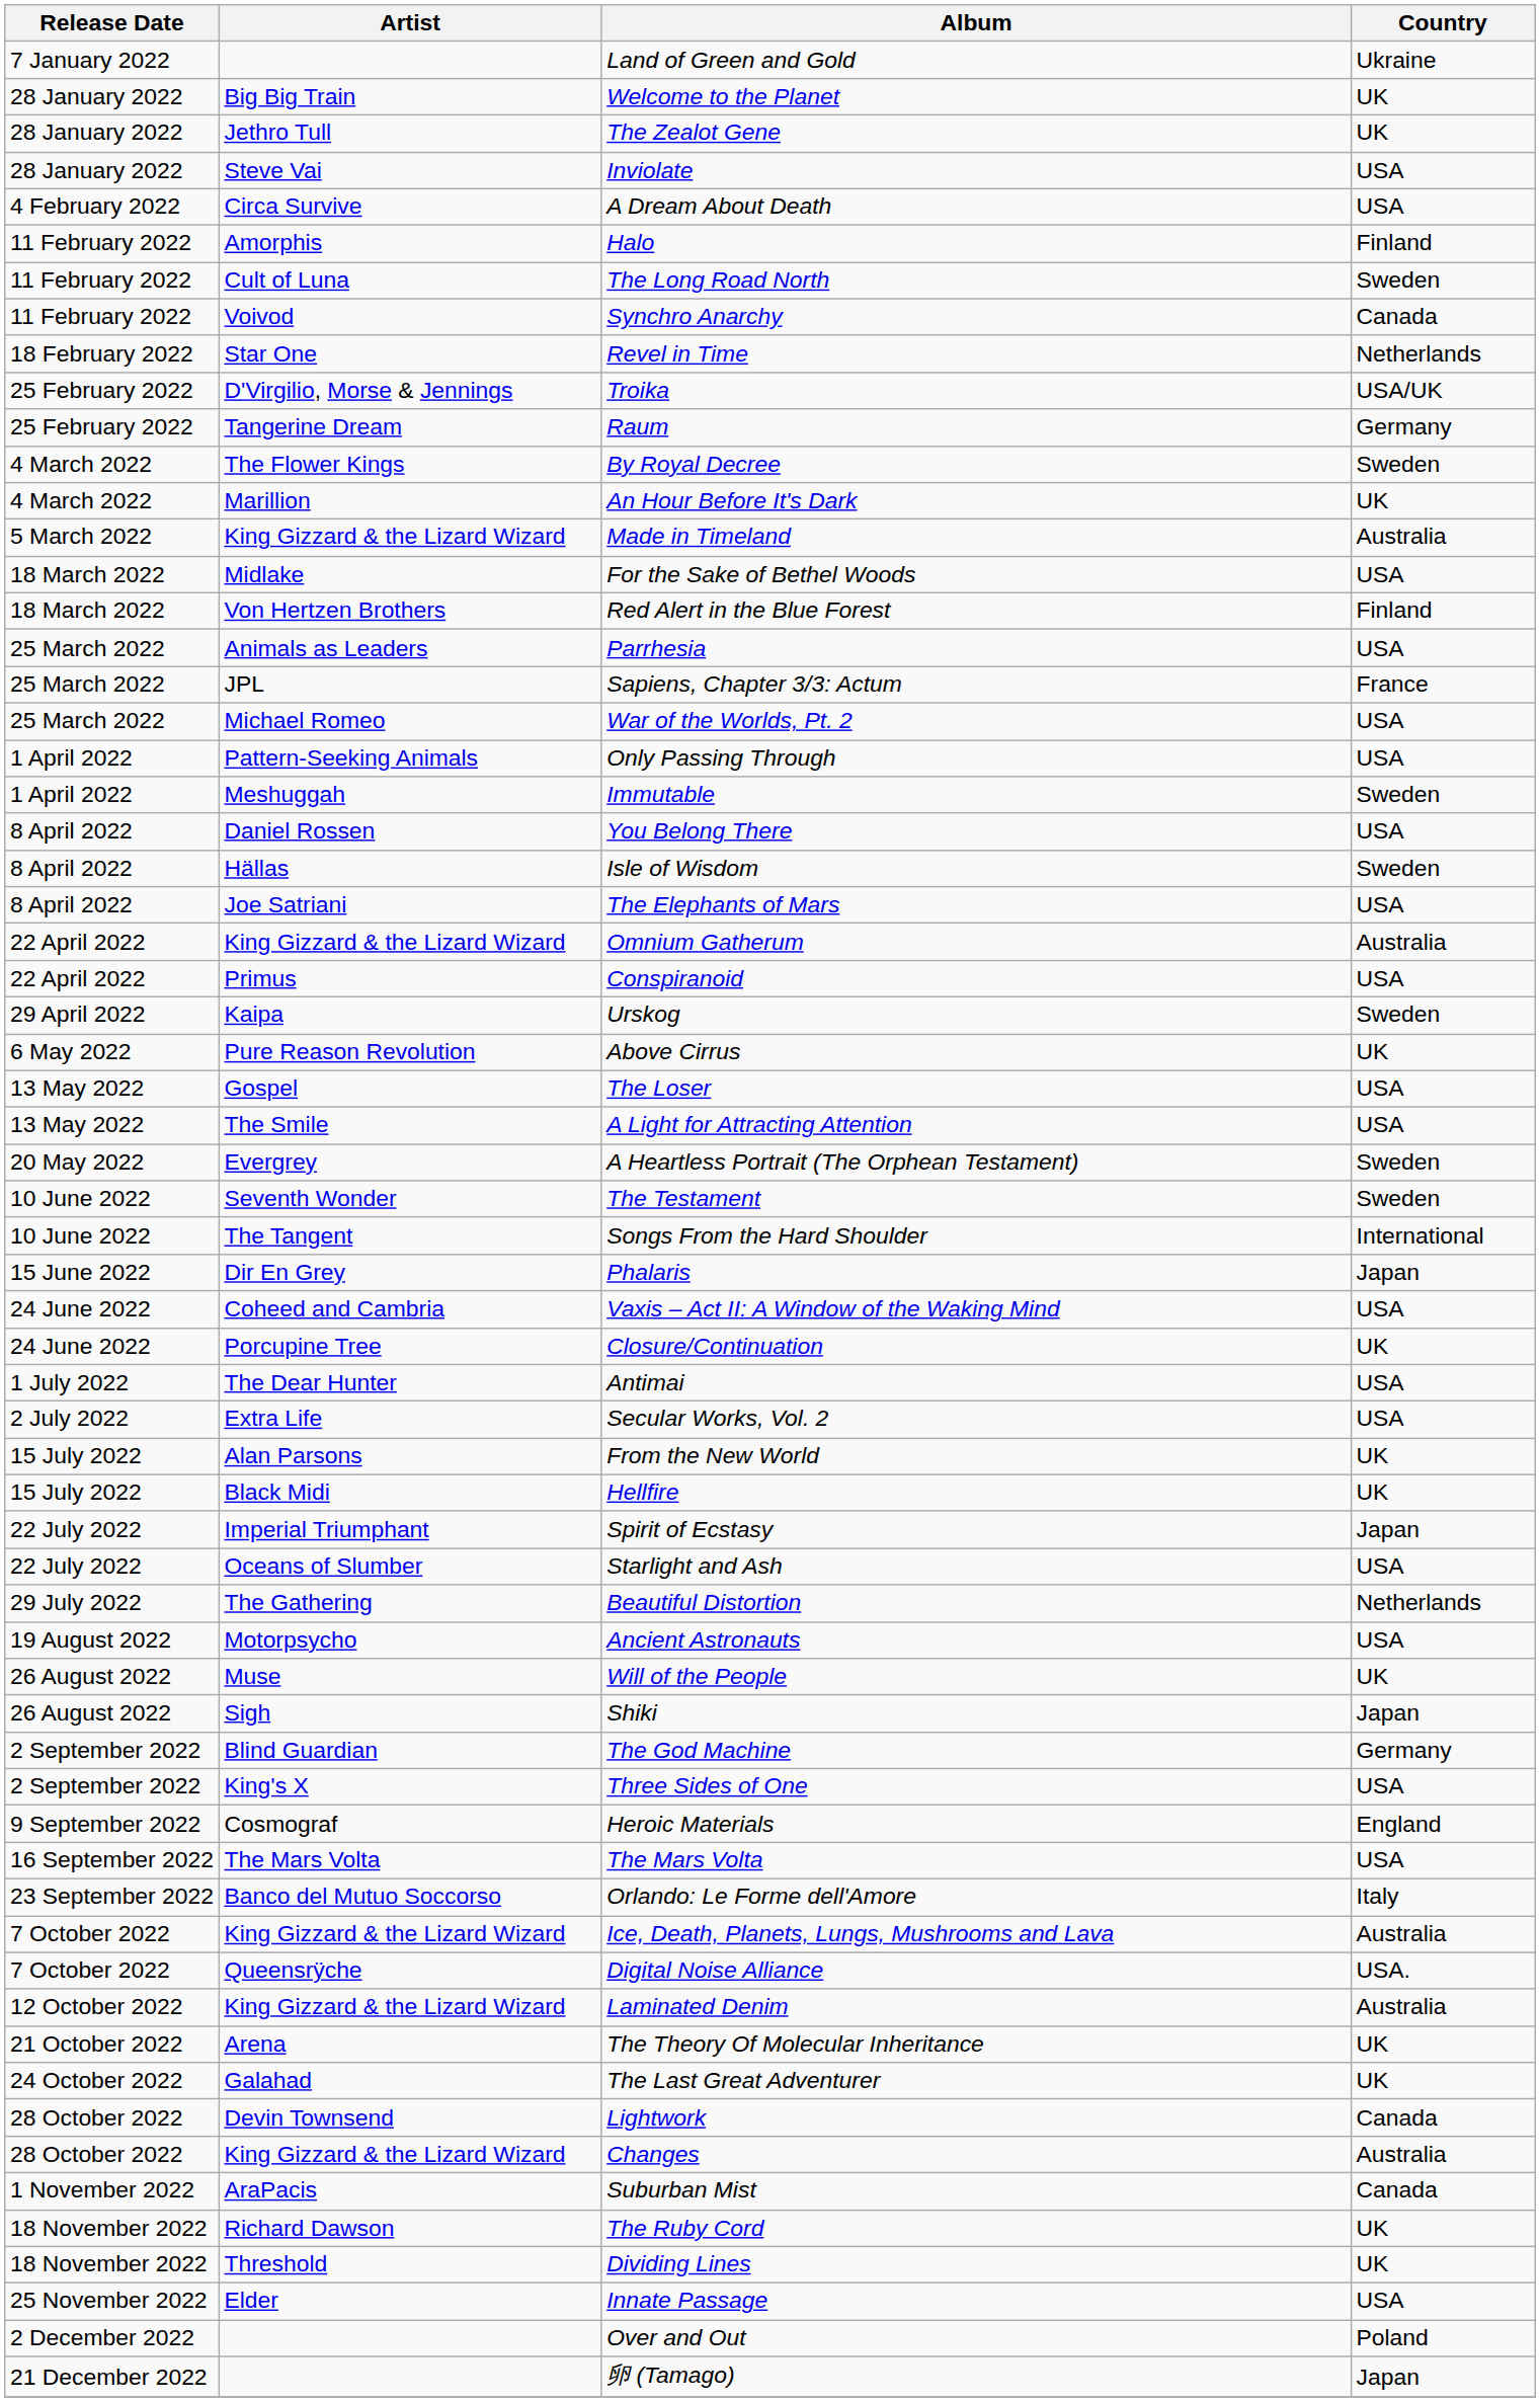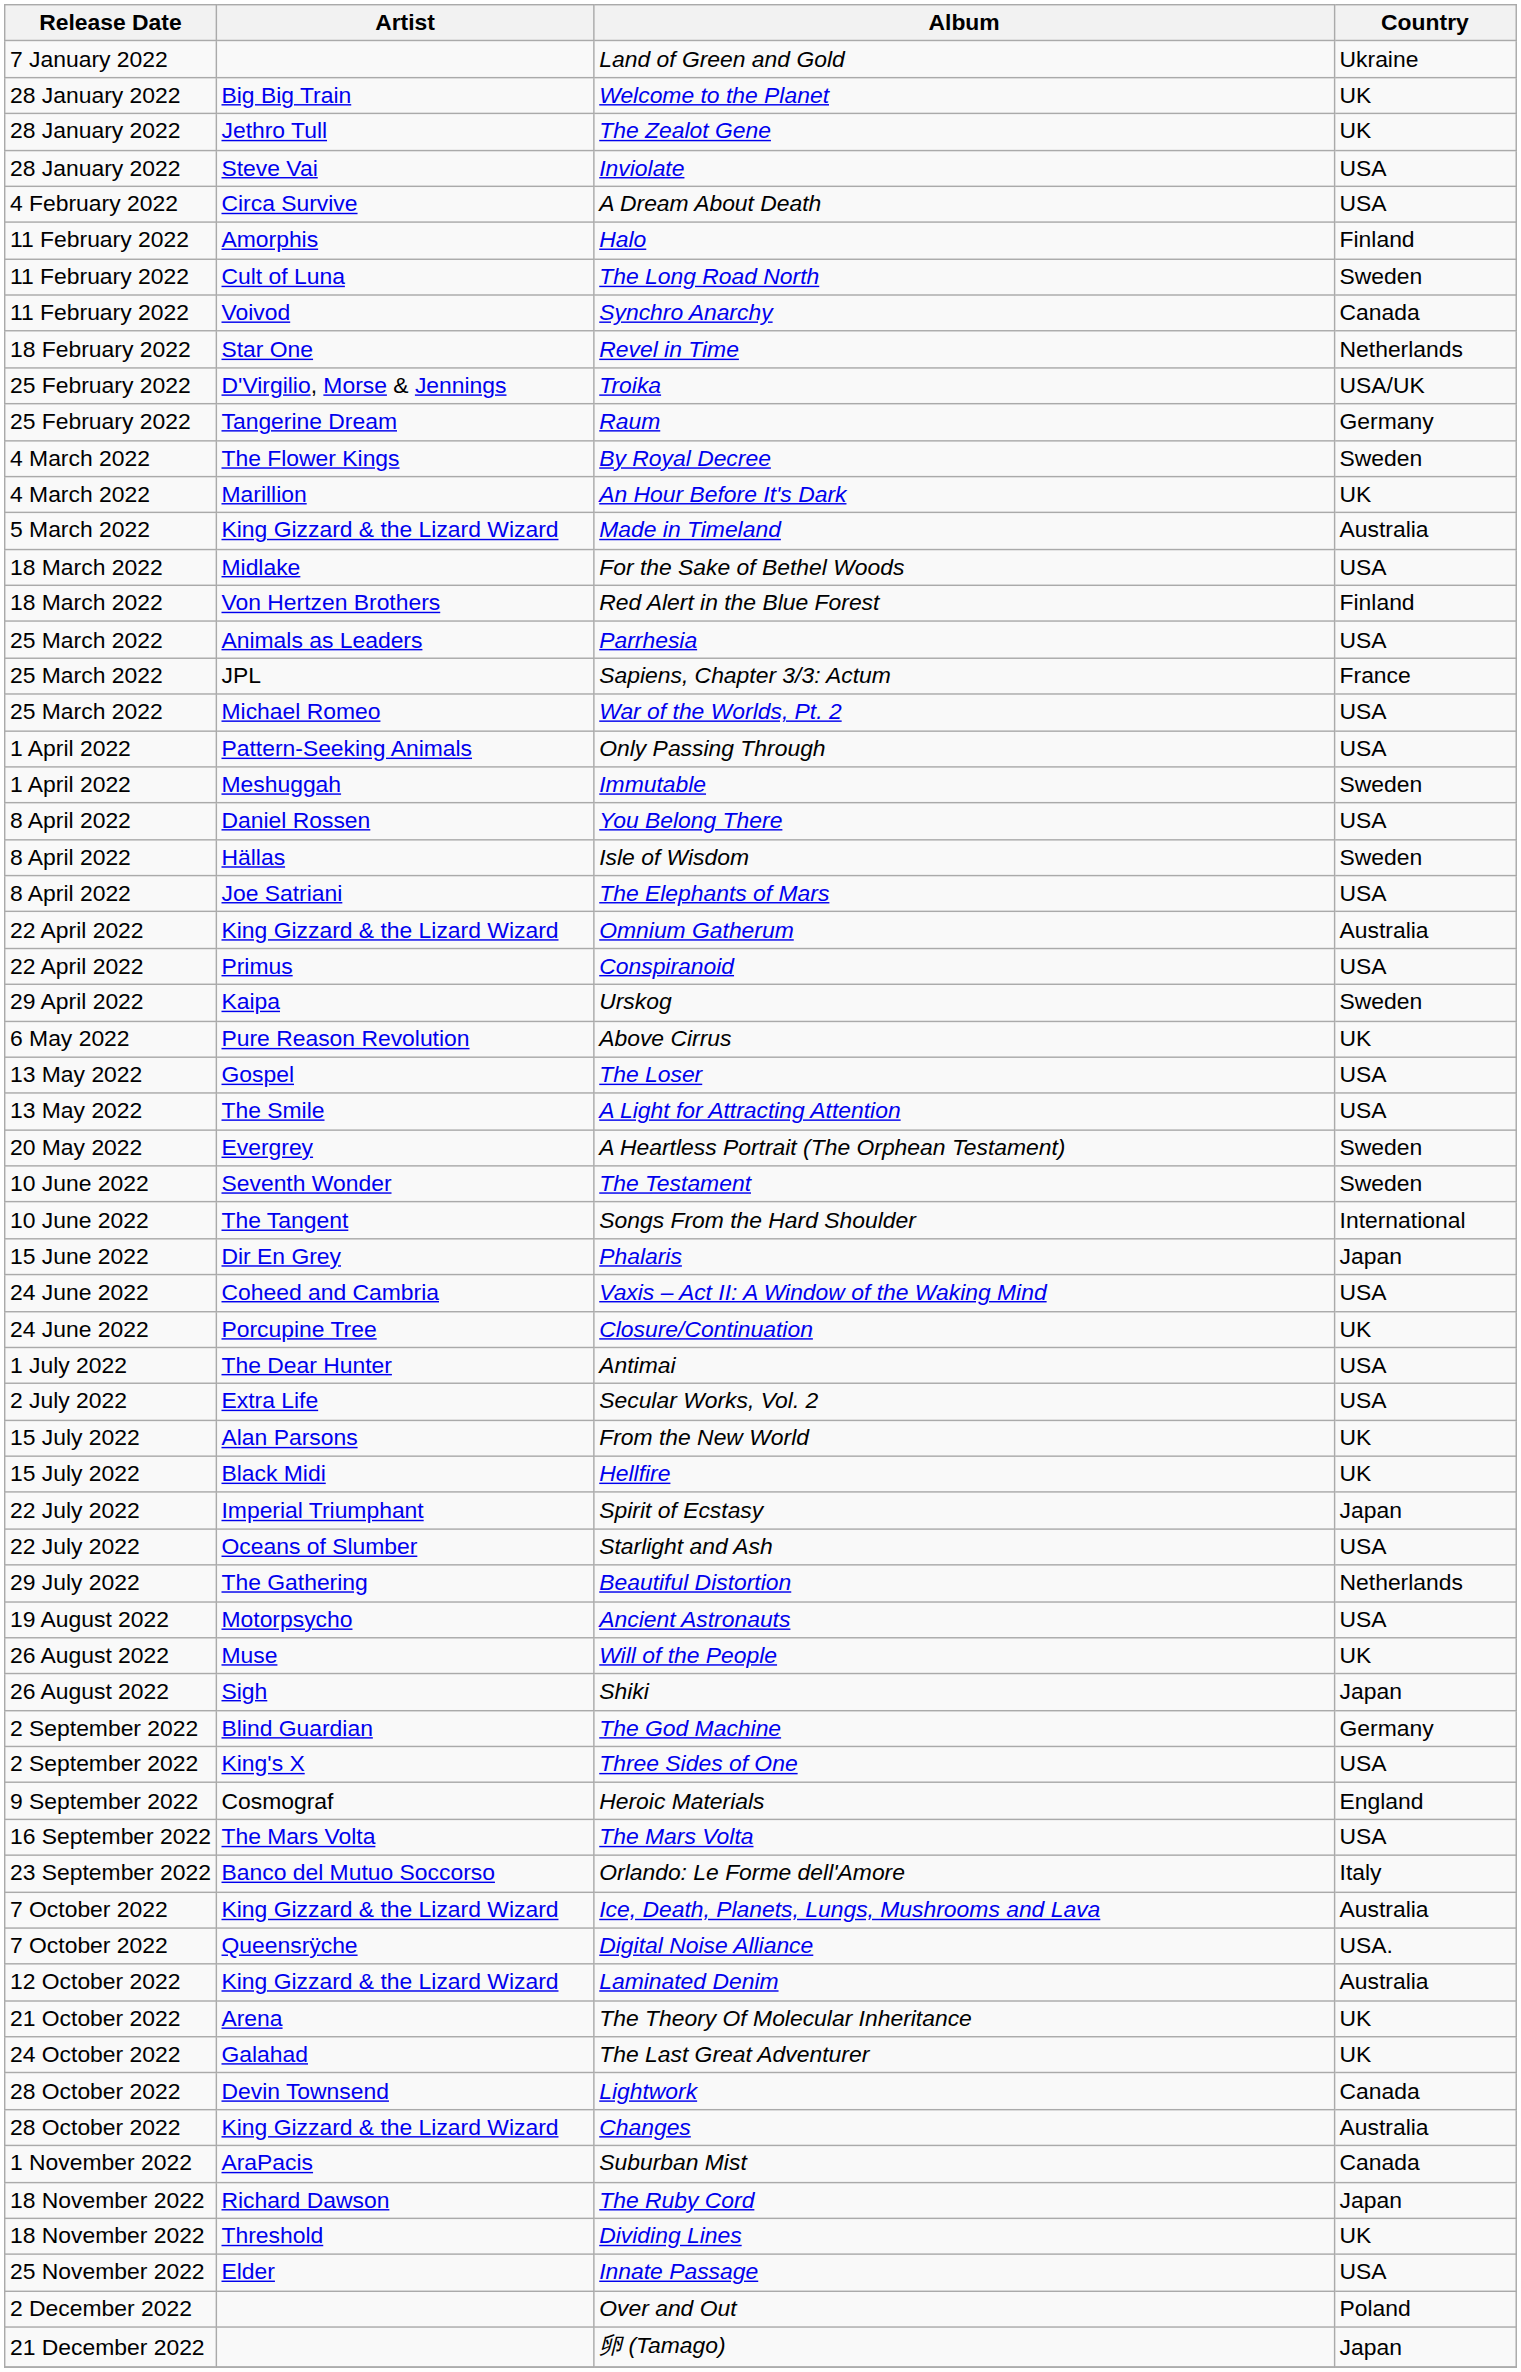 <table class="wikitable center">
 <tr>
 <th width="14%" align="center">Release Date</th>
 <th width="25%" align="center">Artist</th>
 <th width="49%" align="center">Album</th>
 <th width="12%" align="center">Country</th>
 </tr>
 <tr>
 <td>7 January 2022</td>
 <td></td>
 <td><em>Land of Green and Gold</em></td>
 <td>Ukraine</td>
 </tr>
 <tr>
 <td>28 January 2022</td>
 <td><a href='#'>Big Big Train</a></td>
 <td><em><a href='#'>Welcome to the Planet</a></em></td>
 <td>UK</td>
 </tr>
 <tr>
 <td>28 January 2022</td>
 <td><a href='#'>Jethro Tull</a></td>
 <td><em><a href='#'>The Zealot Gene</a></em></td>
 <td>UK</td>
 </tr>
 <tr>
 <td>28 January 2022</td>
 <td><a href='#'>Steve Vai</a></td>
 <td><a href='#'><em>Inviolate</em></a></td>
 <td>USA</td>
 </tr>
 <tr>
 <td>4 February 2022</td>
 <td><a href='#'>Circa Survive</a></td>
 <td><em>A Dream About Death</em></td>
 <td>USA</td>
 </tr>
 <tr>
 <td>11 February 2022</td>
 <td><a href='#'>Amorphis</a></td>
 <td><a href='#'><em>Halo</em></a></td>
 <td>Finland</td>
 </tr>
 <tr>
 <td>11 February 2022</td>
 <td><a href='#'>Cult of Luna</a></td>
 <td><em><a href='#'>The Long Road North</a></em></td>
 <td>Sweden</td>
 </tr>
 <tr>
 <td>11 February 2022</td>
 <td><a href='#'>Voivod</a></td>
 <td><em><a href='#'>Synchro Anarchy</a></em></td>
 <td>Canada</td>
 </tr>
 <tr>
 <td>18 February 2022</td>
 <td><a href='#'>Star One</a></td>
 <td><em><a href='#'>Revel in Time</a></em></td>
 <td>Netherlands</td>
 </tr>
 <tr>
 <td>25 February 2022</td>
 <td><a href='#'>D'Virgilio</a>, <a href='#'>Morse</a> & <a href='#'>Jennings</a></td>
 <td><a href='#'><em>Troika</em></a></td>
 <td>USA/UK</td>
 </tr>
 <tr>
 <td>25 February 2022</td>
 <td><a href='#'>Tangerine Dream</a></td>
 <td><a href='#'><em>Raum</em></a></td>
 <td>Germany</td>
 </tr>
 <tr>
 <td>4 March 2022</td>
 <td><a href='#'>The Flower Kings</a></td>
 <td><em><a href='#'>By Royal Decree</a></em></td>
 <td>Sweden</td>
 </tr>
 <tr>
 <td>4 March 2022</td>
 <td><a href='#'>Marillion</a></td>
 <td><em><a href='#'>An Hour Before It's Dark</a></em></td>
 <td>UK</td>
 </tr>
 <tr>
 <td>5 March 2022</td>
 <td><a href='#'>King Gizzard & the Lizard Wizard</a></td>
 <td><em><a href='#'>Made in Timeland</a></em></td>
 <td>Australia</td>
 </tr>
 <tr>
 <td>18 March 2022</td>
 <td><a href='#'>Midlake</a></td>
 <td><em>For the Sake of Bethel Woods</em></td>
 <td>USA</td>
 </tr>
 <tr>
 <td>18 March 2022</td>
 <td><a href='#'>Von Hertzen Brothers</a></td>
 <td><em>Red Alert in the Blue Forest</em></td>
 <td>Finland</td>
 </tr>
 <tr>
 <td>25 March 2022</td>
 <td><a href='#'>Animals as Leaders</a></td>
 <td><a href='#'><em>Parrhesia</em></a></td>
 <td>USA</td>
 </tr>
 <tr>
 <td>25 March 2022</td>
 <td>JPL</td>
 <td><em>Sapiens, Chapter 3/3: Actum</em></td>
 <td>France</td>
 </tr>
 <tr>
 <td>25 March 2022</td>
 <td><a href='#'>Michael Romeo</a></td>
 <td><em><a href='#'>War of the Worlds, Pt. 2</a></em></td>
 <td>USA</td>
 </tr>
 <tr>
 <td>1 April 2022</td>
 <td><a href='#'>Pattern-Seeking Animals</a></td>
 <td><em>Only Passing Through</em></td>
 <td>USA</td>
 </tr>
 <tr>
 <td>1 April 2022</td>
 <td><a href='#'>Meshuggah</a></td>
 <td><a href='#'><em>Immutable</em></a></td>
 <td>Sweden</td>
 </tr>
 <tr>
 <td>8 April 2022</td>
 <td><a href='#'>Daniel Rossen</a></td>
 <td><em><a href='#'>You Belong There</a></em></td>
 <td>USA</td>
 </tr>
 <tr>
 <td>8 April 2022</td>
 <td><a href='#'>Hällas</a></td>
 <td><em>Isle of Wisdom</em></td>
 <td>Sweden</td>
 </tr>
 <tr>
 <td>8 April 2022</td>
 <td><a href='#'>Joe Satriani</a></td>
 <td><em><a href='#'>The Elephants of Mars</a></em></td>
 <td>USA</td>
 </tr>
 <tr>
 <td>22 April 2022</td>
 <td><a href='#'>King Gizzard & the Lizard Wizard</a></td>
 <td><a href='#'><em>Omnium Gatherum</em></a></td>
 <td>Australia</td>
 </tr>
 <tr>
 <td>22 April 2022</td>
 <td><a href='#'>Primus</a></td>
 <td><em><a href='#'>Conspiranoid</a></em></td>
 <td>USA</td>
 </tr>
 <tr>
 <td>29 April 2022</td>
 <td><a href='#'>Kaipa</a></td>
 <td><em>Urskog</em></td>
 <td>Sweden</td>
 </tr>
 <tr>
 <td>6 May 2022</td>
 <td><a href='#'>Pure Reason Revolution</a></td>
 <td><em>Above Cirrus</em></td>
 <td>UK</td>
 </tr>
 <tr>
 <td>13 May 2022</td>
 <td><a href='#'>Gospel</a></td>
 <td><a href='#'><em>The Loser</em></a></td>
 <td>USA</td>
 </tr>
 <tr>
 <td>13 May 2022</td>
 <td><a href='#'>The Smile</a></td>
 <td><em><a href='#'>A Light for Attracting Attention</a></em></td>
 <td>USA</td>
 </tr>
 <tr>
 <td>20 May 2022</td>
 <td><a href='#'>Evergrey</a></td>
 <td><em>A Heartless Portrait (The Orphean Testament)</em></td>
 <td>Sweden</td>
 </tr>
 <tr>
 <td>10 June 2022</td>
 <td><a href='#'>Seventh Wonder</a></td>
 <td><a href='#'><em>The Testament</em></a></td>
 <td>Sweden</td>
 </tr>
 <tr>
 <td>10 June 2022</td>
 <td><a href='#'>The Tangent</a></td>
 <td><em>Songs From the Hard Shoulder</em></td>
 <td>International</td>
 </tr>
 <tr>
 <td>15 June 2022</td>
 <td><a href='#'>Dir En Grey</a></td>
 <td><a href='#'><em>Phalaris</em></a></td>
 <td>Japan</td>
 </tr>
 <tr>
 <td>24 June 2022</td>
 <td><a href='#'>Coheed and Cambria</a></td>
 <td><em><a href='#'>Vaxis – Act II: A Window of the Waking Mind</a></em></td>
 <td>USA</td>
 </tr>
 <tr>
 <td>24 June 2022</td>
 <td><a href='#'>Porcupine Tree</a></td>
 <td><em><a href='#'>Closure/Continuation</a></em></td>
 <td>UK</td>
 </tr>
 <tr>
 <td>1 July 2022</td>
 <td><a href='#'>The Dear Hunter</a></td>
 <td><em>Antimai</em></td>
 <td>USA</td>
 </tr>
 <tr>
 <td>2 July 2022</td>
 <td><a href='#'>Extra Life</a></td>
 <td><em>Secular Works, Vol. 2</em></td>
 <td>USA</td>
 </tr>
 <tr>
 <td>15 July 2022</td>
 <td><a href='#'>Alan Parsons</a></td>
 <td><em>From the New World</em></td>
 <td>UK</td>
 </tr>
 <tr>
 <td>15 July 2022</td>
 <td><a href='#'>Black Midi</a></td>
 <td><a href='#'><em>Hellfire</em></a></td>
 <td>UK</td>
 </tr>
 <tr>
 <td>22 July 2022</td>
 <td><a href='#'>Imperial Triumphant</a></td>
 <td><em>Spirit of Ecstasy</em></td>
 <td>Japan</td>
 </tr>
 <tr>
 <td>22 July 2022</td>
 <td><a href='#'>Oceans of Slumber</a></td>
 <td><em>Starlight and Ash</em></td>
 <td>USA</td>
 </tr>
 <tr>
 <td>29 July 2022</td>
 <td><a href='#'>The Gathering</a></td>
 <td><em><a href='#'>Beautiful Distortion</a></em></td>
 <td>Netherlands</td>
 </tr>
 <tr>
 <td>19 August 2022</td>
 <td><a href='#'>Motorpsycho</a></td>
 <td><a href='#'><em>Ancient Astronauts</em></a></td>
 <td>USA</td>
 </tr>
 <tr>
 <td>26 August 2022</td>
 <td><a href='#'>Muse</a></td>
 <td><a href='#'><em>Will of the People</em></a></td>
 <td>UK</td>
 </tr>
 <tr>
 <td>26 August 2022</td>
 <td><a href='#'>Sigh</a></td>
 <td><em>Shiki</em></td>
 <td>Japan</td>
 </tr>
 <tr>
 <td>2 September 2022</td>
 <td><a href='#'>Blind Guardian</a></td>
 <td><a href='#'><em>The God Machine</em></a></td>
 <td>Germany</td>
 </tr>
 <tr>
 <td>2 September 2022</td>
 <td><a href='#'>King's X</a></td>
 <td><em><a href='#'>Three Sides of One</a></em></td>
 <td>USA</td>
 </tr>
 <tr>
 <td>9 September 2022</td>
 <td>Cosmograf</td>
 <td><em>Heroic Materials</em></td>
 <td>England</td>
 </tr>
 <tr>
 <td>16 September 2022</td>
 <td><a href='#'>The Mars Volta</a></td>
 <td><a href='#'><em>The Mars Volta</em></a></td>
 <td>USA</td>
 </tr>
 <tr>
 <td>23 September 2022</td>
 <td><a href='#'>Banco del Mutuo Soccorso</a></td>
 <td><em>Orlando: Le Forme dell'Amore</em></td>
 <td>Italy</td>
 </tr>
 <tr>
 <td>7 October 2022</td>
 <td><a href='#'>King Gizzard & the Lizard Wizard</a></td>
 <td><em><a href='#'>Ice, Death, Planets, Lungs, Mushrooms and Lava</a></em></td>
 <td>Australia</td>
 </tr>
 <tr>
 <td>7 October 2022</td>
 <td><a href='#'>Queensrÿche</a></td>
 <td><em><a href='#'>Digital Noise Alliance</a></em></td>
 <td>USA.</td>
 </tr>
 <tr>
 <td>12 October 2022</td>
 <td><a href='#'>King Gizzard & the Lizard Wizard</a></td>
 <td><em><a href='#'>Laminated Denim</a></em></td>
 <td>Australia</td>
 </tr>
 <tr>
 <td>21 October 2022</td>
 <td><a href='#'>Arena</a></td>
 <td><em>The Theory Of Molecular Inheritance</em></td>
 <td>UK</td>
 </tr>
 <tr>
 <td>24 October 2022</td>
 <td><a href='#'>Galahad</a></td>
 <td><em>The Last Great Adventurer</em></td>
 <td>UK</td>
 </tr>
 <tr>
 <td>28 October 2022</td>
 <td><a href='#'>Devin Townsend</a></td>
 <td><em><a href='#'>Lightwork</a></em></td>
 <td>Canada</td>
 </tr>
 <tr>
 <td>28 October 2022</td>
 <td><a href='#'>King Gizzard & the Lizard Wizard</a></td>
 <td><a href='#'><em>Changes</em></a></td>
 <td>Australia</td>
 </tr>
 <tr>
 <td>1 November 2022</td>
 <td><a href='#'>AraPacis</a></td>
 <td><em>Suburban Mist</em></td>
 <td>Canada</td>
 </tr>
 <tr>
 <td>18 November 2022</td>
 <td><a href='#'>Richard Dawson</a></td>
 <td><em><a href='#'>The Ruby Cord</a></em></td>
-<td>UK</td>
+<td>Japan</td>
 </tr>
 <tr>
 <td>18 November 2022</td>
 <td><a href='#'>Threshold</a></td>
 <td><em><a href='#'>Dividing Lines</a></em></td>
 <td>UK</td>
 </tr>
 <tr>
 <td>25 November 2022</td>
 <td><a href='#'>Elder</a></td>
 <td><em><a href='#'>Innate Passage</a></em></td>
 <td>USA</td>
 </tr>
 <tr>
 <td>2 December 2022</td>
 <td></td>
 <td><em>Over and Out</em></td>
 <td>Poland</td>
 </tr>
 <tr>
 <td>21 December 2022</td>
 <td></td>
 <td><em>卵 (Tamago)</em></td>
 <td>Japan</td>
 </tr>
 <tr>
 </tr>
 </table>
